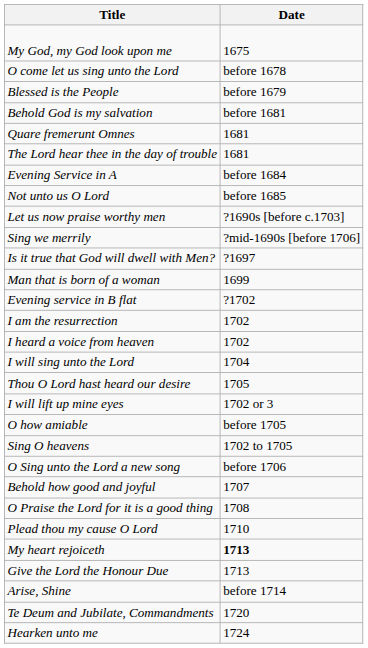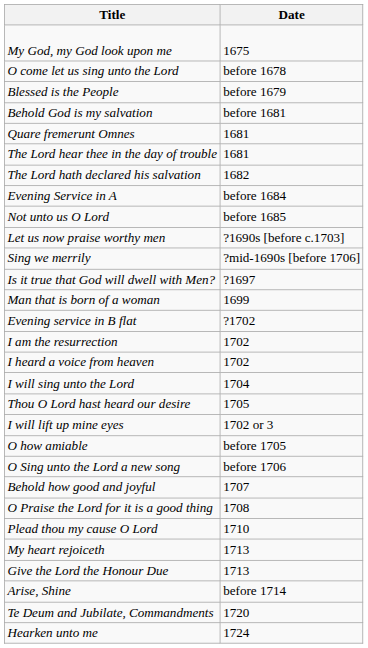 <table class="wikitable">
 <tr>
 <th>Title</th>
 <th>Date</th>
 </tr>
 <tr>
 <td><br><em>My  God, my God look upon me</em></td>
 <td><br>1675</td>
 </tr>
 <tr>
 <td><em>O  come let us sing unto the Lord</em></td>
 <td>before 1678</td>
 </tr>
 <tr>
 <td><em>Blessed  is the People</em></td>
 <td>before 1679</td>
 </tr>
 <tr>
 <td><em>Behold  God is my salvation</em></td>
 <td>before 1681</td>
 </tr>
 <tr>
 <td><em>Quare  fremerunt Omnes</em></td>
 <td>1681</td>
 </tr>
 <tr>
 <td><em>The  Lord hear thee in the day of trouble</em></td>
 <td>1681</td>
+</tr>
+<tr>
+<td><em>The  Lord hath declared his salvation</em></td>
+<td>1682</td>
 </tr>
 <tr>
 <td><em>Evening  Service in A</em></td>
 <td>before 1684</td>
 </tr>
 <tr>
 <td><em>Not  unto us O Lord</em></td>
 <td>before 1685</td>
 </tr>
 <tr>
 <td><em>Let  us now praise worthy men</em></td>
 <td>?1690s [before c.1703]</td>
 </tr>
 <tr>
 <td><em>Sing  we merrily</em></td>
 <td>?mid-1690s [before 1706]</td>
 </tr>
 <tr>
 <td><em>Is  it true that God will dwell with Men?</em></td>
 <td>?1697</td>
 </tr>
 <tr>
 <td><em>Man  that is born of a woman</em></td>
 <td>1699</td>
 </tr>
 <tr>
 <td><em>Evening  service in B flat</em></td>
 <td>?1702</td>
 </tr>
 <tr>
 <td><em>I  am the resurrection</em></td>
 <td>1702</td>
 </tr>
 <tr>
 <td><em>I  heard a voice from heaven</em></td>
 <td>1702</td>
 </tr>
 <tr>
 <td><em>I  will sing unto the Lord</em></td>
 <td>1704</td>
 </tr>
 <tr>
 <td><em>Thou  O Lord hast heard our desire</em></td>
 <td>1705</td>
 </tr>
 <tr>
 <td><em>I  will lift up mine eyes</em></td>
 <td>1702 or 3</td>
 </tr>
 <tr>
 <td><em>O  how amiable</em></td>
 <td>before 1705</td>
 </tr>
 <tr>
-<td><em>Sing  O heavens</em></td>
-<td>1702 to 1705</td>
-</tr>
-<tr>
 <td><em>O  Sing unto the Lord a new song</em></td>
 <td>before 1706</td>
 </tr>
 <tr>
 <td><em>Behold  how good and joyful</em></td>
 <td>1707</td>
 </tr>
 <tr>
 <td><em>O  Praise the Lord for it is a good thing</em></td>
 <td>1708</td>
 </tr>
 <tr>
 <td><em>Plead  thou my cause O Lord</em></td>
 <td>1710</td>
 </tr>
 <tr>
 <td><em>My  heart rejoiceth</em></td>
-<td><strong>1713</strong></td>
+<td>1713</td>
 </tr>
 <tr>
 <td><em>Give  the Lord the Honour Due</em></td>
 <td>1713</td>
 </tr>
 <tr>
 <td><em>Arise,  Shine</em></td>
 <td>before 1714</td>
 </tr>
 <tr>
 <td><em>Te  Deum and Jubilate, Commandments</em></td>
 <td>1720</td>
 </tr>
 <tr>
 <td><em>Hearken  unto me</em></td>
 <td>1724</td>
 </tr>
 </table>
